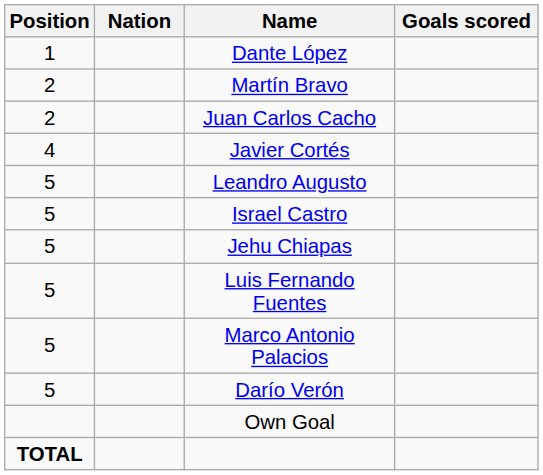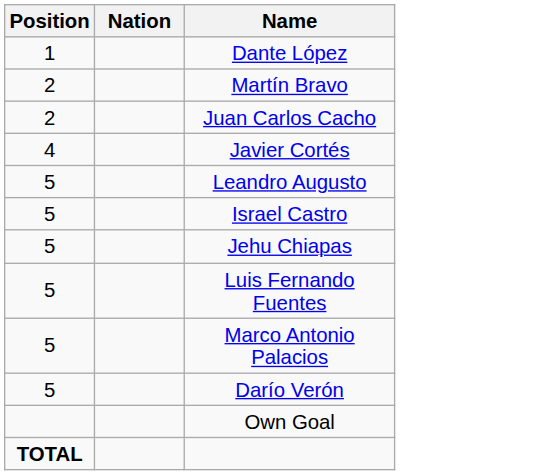 <table class="wikitable" style="font-size: 95%; text-align: center;">
 <tr>
 <th width=60>Position</th>
 <th width=60>Nation</th>
 <th width=150>Name</th>
-<th width=100>Goals scored</th>
 </tr>
 <tr>
 <td>1</td>
 <td></td>
 <td><a href='#'>Dante López</a></td>
-<td></td>
 </tr>
 <tr>
 <td>2</td>
 <td></td>
 <td><a href='#'>Martín Bravo</a></td>
-<td></td>
 </tr>
 <tr>
 <td>2</td>
 <td></td>
 <td><a href='#'>Juan Carlos Cacho</a></td>
-<td></td>
 </tr>
 <tr>
 <td>4</td>
 <td></td>
 <td><a href='#'>Javier Cortés</a></td>
-<td></td>
 </tr>
 <tr>
 <td>5</td>
 <td></td>
 <td><a href='#'>Leandro Augusto</a></td>
-<td></td>
 </tr>
 <tr>
 <td>5</td>
 <td></td>
 <td><a href='#'>Israel Castro</a></td>
-<td></td>
 </tr>
 <tr>
 <td>5</td>
 <td></td>
 <td><a href='#'>Jehu Chiapas</a></td>
-<td></td>
 </tr>
 <tr>
 <td>5</td>
 <td></td>
 <td><a href='#'>Luis Fernando Fuentes</a></td>
-<td></td>
 </tr>
 <tr>
 <td>5</td>
 <td></td>
 <td><a href='#'>Marco Antonio Palacios</a></td>
-<td></td>
 </tr>
 <tr>
 <td>5</td>
 <td></td>
 <td><a href='#'>Darío Verón</a></td>
-<td></td>
 </tr>
 <tr>
 <td></td>
 <td></td>
 <td>Own Goal</td>
-<td></td>
 </tr>
 <tr>
 <td><strong>TOTAL</strong></td>
 <td></td>
 <td></td>
-<td></td>
 </tr>
 </table>
